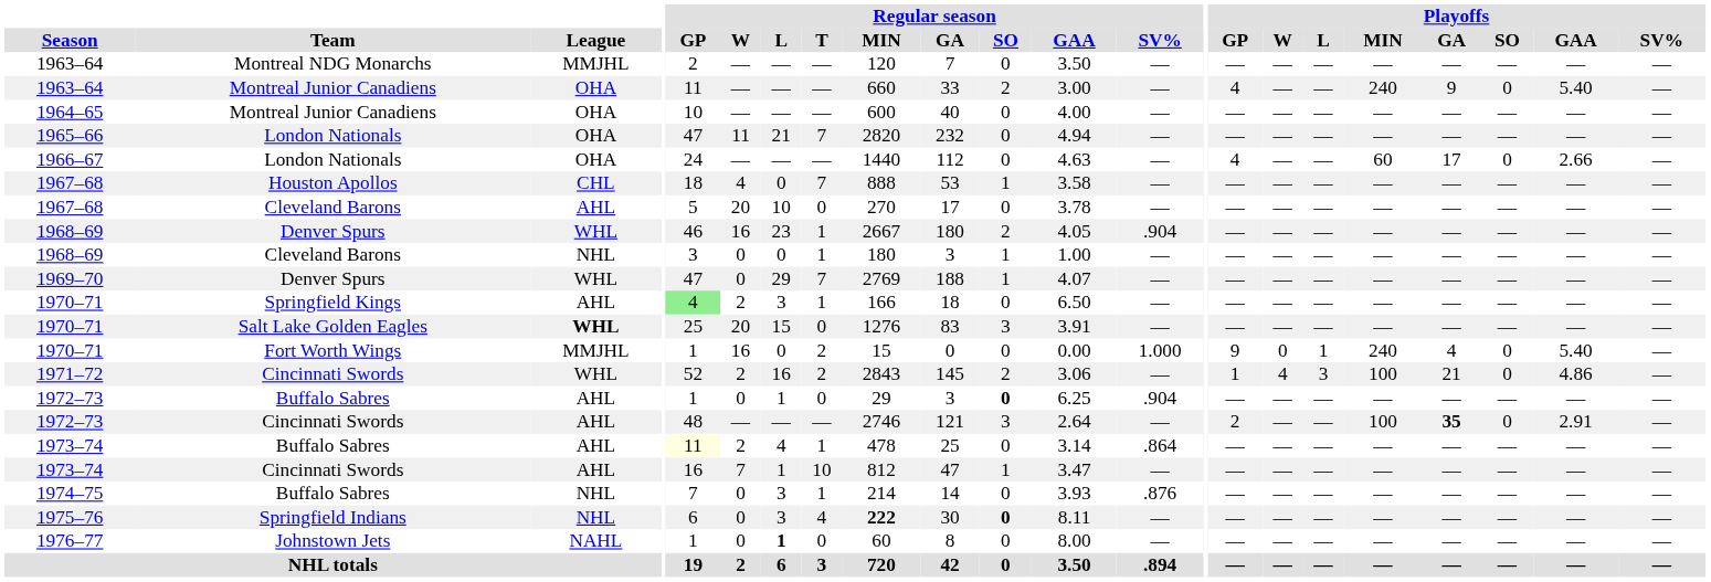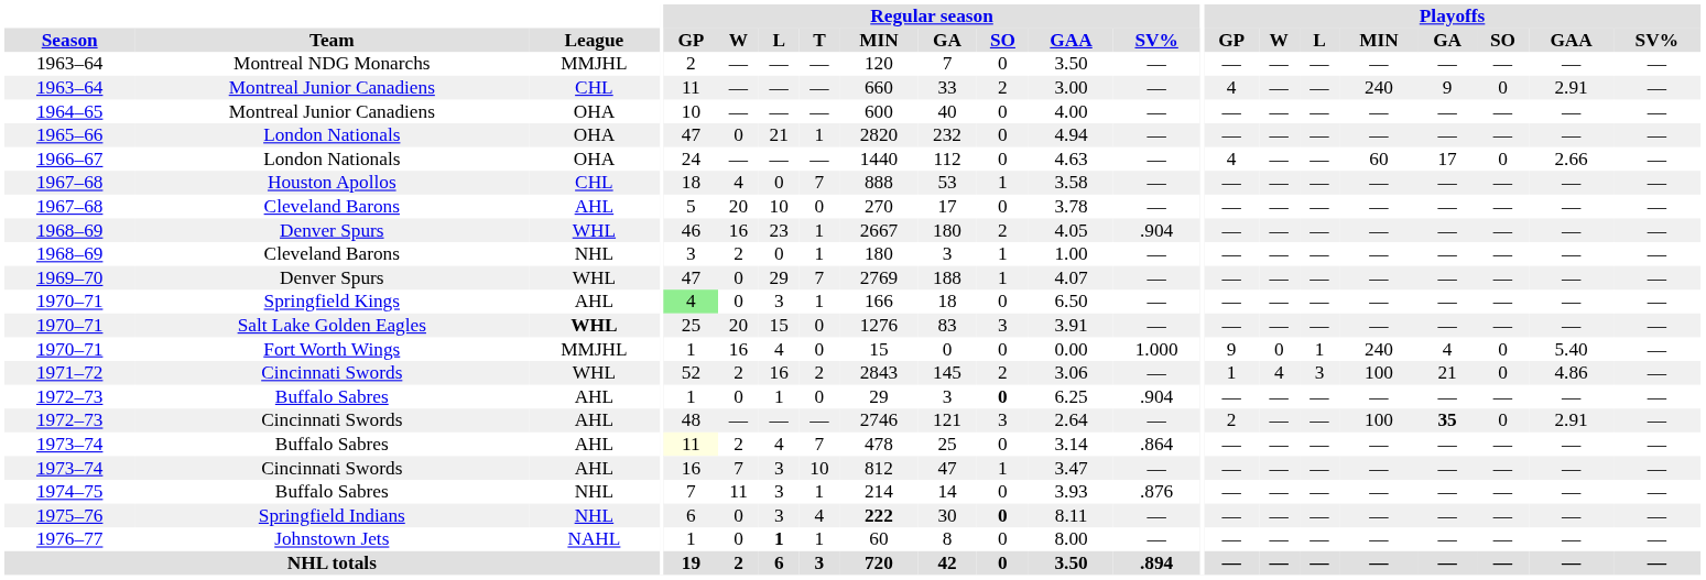 <table border="0" cellpadding="1" cellspacing="0" style="width:90%; text-align:center;">
 <tr bgcolor="#e0e0e0">
 <th colspan="3" bgcolor="#ffffff"></th>
 <th rowspan="99" bgcolor="#ffffff"></th>
 <th colspan="9" bgcolor="#e0e0e0"><a href='#'>Regular season</a></th>
 <th rowspan="99" bgcolor="#ffffff"></th>
 <th colspan="8" bgcolor="#e0e0e0"><a href='#'>Playoffs</a></th>
 </tr>
 <tr bgcolor="#e0e0e0">
 <th><a href='#'>Season</a></th>
 <th>Team</th>
 <th>League</th>
 <th>GP</th>
 <th>W</th>
 <th>L</th>
 <th>T</th>
 <th>MIN</th>
 <th>GA</th>
 <th><a href='#'>SO</a></th>
 <th><a href='#'>GAA</a></th>
 <th><a href='#'>SV%</a></th>
 <th>GP</th>
 <th>W</th>
 <th>L</th>
 <th>MIN</th>
 <th>GA</th>
 <th>SO</th>
 <th>GAA</th>
 <th>SV%</th>
 </tr>
 <tr>
 <td>1963–64</td>
 <td>Montreal NDG Monarchs</td>
 <td>MMJHL</td>
 <td>2</td>
 <td>—</td>
 <td>—</td>
 <td>—</td>
 <td>120</td>
 <td>7</td>
 <td>0</td>
 <td>3.50</td>
 <td>—</td>
 <td>—</td>
 <td>—</td>
 <td>—</td>
 <td>—</td>
 <td>—</td>
 <td>—</td>
 <td>—</td>
 <td>—</td>
 </tr>
 <tr bgcolor="#f0f0f0">
 <td><a href='#'>1963–64</a></td>
 <td><a href='#'>Montreal Junior Canadiens</a></td>
-<td><a href='#'>OHA</a></td>
+<td><a href='#'>CHL</a></td>
 <td>11</td>
 <td>—</td>
 <td>—</td>
 <td>—</td>
 <td>660</td>
 <td>33</td>
 <td>2</td>
 <td>3.00</td>
 <td>—</td>
 <td>4</td>
 <td>—</td>
 <td>—</td>
 <td>240</td>
 <td>9</td>
 <td>0</td>
-<td>5.40</td>
+<td>2.91</td>
 <td>—</td>
 </tr>
 <tr>
 <td><a href='#'>1964–65</a></td>
 <td>Montreal Junior Canadiens</td>
 <td>OHA</td>
 <td>10</td>
 <td>—</td>
 <td>—</td>
 <td>—</td>
 <td>600</td>
 <td>40</td>
 <td>0</td>
 <td>4.00</td>
 <td>—</td>
 <td>—</td>
 <td>—</td>
 <td>—</td>
 <td>—</td>
 <td>—</td>
 <td>—</td>
 <td>—</td>
 <td>—</td>
 </tr>
 <tr bgcolor="#f0f0f0">
 <td><a href='#'>1965–66</a></td>
 <td><a href='#'>London Nationals</a></td>
 <td>OHA</td>
 <td>47</td>
-<td>11</td>
+<td>0</td>
 <td>21</td>
-<td>7</td>
+<td>1</td>
 <td>2820</td>
 <td>232</td>
 <td>0</td>
 <td>4.94</td>
 <td>—</td>
 <td>—</td>
 <td>—</td>
 <td>—</td>
 <td>—</td>
 <td>—</td>
 <td>—</td>
 <td>—</td>
 <td>—</td>
 </tr>
 <tr>
 <td><a href='#'>1966–67</a></td>
 <td>London Nationals</td>
 <td>OHA</td>
 <td>24</td>
 <td>—</td>
 <td>—</td>
 <td>—</td>
 <td>1440</td>
 <td>112</td>
 <td>0</td>
 <td>4.63</td>
 <td>—</td>
 <td>4</td>
 <td>—</td>
 <td>—</td>
 <td>60</td>
 <td>17</td>
 <td>0</td>
 <td>2.66</td>
 <td>—</td>
 </tr>
 <tr bgcolor="#f0f0f0">
 <td><a href='#'>1967–68</a></td>
 <td><a href='#'>Houston Apollos</a></td>
 <td><a href='#'>CHL</a></td>
 <td>18</td>
 <td>4</td>
 <td>0</td>
 <td>7</td>
 <td>888</td>
 <td>53</td>
 <td>1</td>
 <td>3.58</td>
 <td>—</td>
 <td>—</td>
 <td>—</td>
 <td>—</td>
 <td>—</td>
 <td>—</td>
 <td>—</td>
 <td>—</td>
 <td>—</td>
 </tr>
 <tr>
 <td><a href='#'>1967–68</a></td>
 <td><a href='#'>Cleveland Barons</a></td>
 <td><a href='#'>AHL</a></td>
 <td>5</td>
 <td>20</td>
 <td>10</td>
 <td>0</td>
 <td>270</td>
 <td>17</td>
 <td>0</td>
 <td>3.78</td>
 <td>—</td>
 <td>—</td>
 <td>—</td>
 <td>—</td>
 <td>—</td>
 <td>—</td>
 <td>—</td>
 <td>—</td>
 <td>—</td>
 </tr>
 <tr bgcolor="#f0f0f0">
 <td><a href='#'>1968–69</a></td>
 <td><a href='#'>Denver Spurs</a></td>
 <td><a href='#'>WHL</a></td>
 <td>46</td>
 <td>16</td>
 <td>23</td>
 <td>1</td>
 <td>2667</td>
 <td>180</td>
 <td>2</td>
 <td>4.05</td>
 <td>.904</td>
 <td>—</td>
 <td>—</td>
 <td>—</td>
 <td>—</td>
 <td>—</td>
 <td>—</td>
 <td>—</td>
 <td>—</td>
 </tr>
 <tr>
 <td><a href='#'>1968–69</a></td>
 <td>Cleveland Barons</td>
 <td>NHL</td>
 <td>3</td>
-<td>0</td>
+<td>2</td>
 <td>0</td>
 <td>1</td>
 <td>180</td>
 <td>3</td>
 <td>1</td>
 <td>1.00</td>
 <td>—</td>
 <td>—</td>
 <td>—</td>
 <td>—</td>
 <td>—</td>
 <td>—</td>
 <td>—</td>
 <td>—</td>
 <td>—</td>
 </tr>
 <tr bgcolor="#f0f0f0">
 <td><a href='#'>1969–70</a></td>
 <td>Denver Spurs</td>
 <td>WHL</td>
 <td>47</td>
 <td>0</td>
 <td>29</td>
 <td>7</td>
 <td>2769</td>
 <td>188</td>
 <td>1</td>
 <td>4.07</td>
 <td>—</td>
 <td>—</td>
 <td>—</td>
 <td>—</td>
 <td>—</td>
 <td>—</td>
 <td>—</td>
 <td>—</td>
 <td>—</td>
 </tr>
 <tr>
 <td><a href='#'>1970–71</a></td>
 <td><a href='#'>Springfield Kings</a></td>
 <td>AHL</td>
 <td style="background: lightgreen;">4</td>
-<td>2</td>
+<td>0</td>
 <td>3</td>
 <td>1</td>
 <td>166</td>
 <td>18</td>
 <td>0</td>
 <td>6.50</td>
 <td>—</td>
 <td>—</td>
 <td>—</td>
 <td>—</td>
 <td>—</td>
 <td>—</td>
 <td>—</td>
 <td>—</td>
 <td>—</td>
 </tr>
 <tr bgcolor="#f0f0f0">
 <td><a href='#'>1970–71</a></td>
 <td><a href='#'>Salt Lake Golden Eagles</a></td>
 <td><strong>WHL</strong></td>
 <td>25</td>
 <td>20</td>
 <td>15</td>
 <td>0</td>
 <td>1276</td>
 <td>83</td>
 <td>3</td>
 <td>3.91</td>
 <td>—</td>
 <td>—</td>
 <td>—</td>
 <td>—</td>
 <td>—</td>
 <td>—</td>
 <td>—</td>
 <td>—</td>
 <td>—</td>
 </tr>
 <tr>
 <td><a href='#'>1970–71</a></td>
 <td><a href='#'>Fort Worth Wings</a></td>
 <td>MMJHL</td>
 <td>1</td>
 <td>16</td>
+<td>4</td>
 <td>0</td>
-<td>2</td>
 <td>15</td>
 <td>0</td>
 <td>0</td>
 <td>0.00</td>
 <td>1.000</td>
 <td>9</td>
 <td>0</td>
 <td>1</td>
 <td>240</td>
 <td>4</td>
 <td>0</td>
 <td>5.40</td>
 <td>—</td>
 </tr>
 <tr bgcolor="#f0f0f0">
 <td><a href='#'>1971–72</a></td>
 <td><a href='#'>Cincinnati Swords</a></td>
 <td>WHL</td>
 <td>52</td>
 <td>2</td>
 <td>16</td>
 <td>2</td>
 <td>2843</td>
 <td>145</td>
 <td>2</td>
 <td>3.06</td>
 <td>—</td>
 <td>1</td>
 <td>4</td>
 <td>3</td>
 <td>100</td>
 <td>21</td>
 <td>0</td>
 <td>4.86</td>
 <td>—</td>
 </tr>
 <tr>
 <td><a href='#'>1972–73</a></td>
 <td><a href='#'>Buffalo Sabres</a></td>
 <td>AHL</td>
 <td>1</td>
 <td>0</td>
 <td>1</td>
 <td>0</td>
 <td>29</td>
 <td>3</td>
 <td><strong>0</strong></td>
 <td>6.25</td>
 <td>.904</td>
 <td>—</td>
 <td>—</td>
 <td>—</td>
 <td>—</td>
 <td>—</td>
 <td>—</td>
 <td>—</td>
 <td>—</td>
 </tr>
 <tr bgcolor="#f0f0f0">
 <td><a href='#'>1972–73</a></td>
 <td>Cincinnati Swords</td>
 <td>AHL</td>
 <td>48</td>
 <td>—</td>
 <td>—</td>
 <td>—</td>
 <td>2746</td>
 <td>121</td>
 <td>3</td>
 <td>2.64</td>
 <td>—</td>
 <td>2</td>
 <td>—</td>
 <td>—</td>
 <td>100</td>
 <td><strong>35</strong></td>
 <td>0</td>
 <td>2.91</td>
 <td>—</td>
 </tr>
 <tr>
 <td><a href='#'>1973–74</a></td>
 <td>Buffalo Sabres</td>
 <td>AHL</td>
 <td style="background: lightyellow;">11</td>
 <td>2</td>
 <td>4</td>
-<td>1</td>
+<td>7</td>
 <td>478</td>
 <td>25</td>
 <td>0</td>
 <td>3.14</td>
 <td>.864</td>
 <td>—</td>
 <td>—</td>
 <td>—</td>
 <td>—</td>
 <td>—</td>
 <td>—</td>
 <td>—</td>
 <td>—</td>
 </tr>
 <tr bgcolor="#f0f0f0">
 <td><a href='#'>1973–74</a></td>
 <td>Cincinnati Swords</td>
 <td>AHL</td>
 <td>16</td>
 <td>7</td>
-<td>1</td>
+<td>3</td>
 <td>10</td>
 <td>812</td>
 <td>47</td>
 <td>1</td>
 <td>3.47</td>
 <td>—</td>
 <td>—</td>
 <td>—</td>
 <td>—</td>
 <td>—</td>
 <td>—</td>
 <td>—</td>
 <td>—</td>
 <td>—</td>
 </tr>
 <tr>
 <td><a href='#'>1974–75</a></td>
 <td>Buffalo Sabres</td>
 <td>NHL</td>
 <td>7</td>
-<td>0</td>
+<td>11</td>
 <td>3</td>
 <td>1</td>
 <td>214</td>
 <td>14</td>
 <td>0</td>
 <td>3.93</td>
 <td>.876</td>
 <td>—</td>
 <td>—</td>
 <td>—</td>
 <td>—</td>
 <td>—</td>
 <td>—</td>
 <td>—</td>
 <td>—</td>
 </tr>
 <tr bgcolor="#f0f0f0">
 <td><a href='#'>1975–76</a></td>
 <td><a href='#'>Springfield Indians</a></td>
 <td><a href='#'>NHL</a></td>
 <td>6</td>
 <td>0</td>
 <td>3</td>
 <td>4</td>
 <td><strong>222</strong></td>
 <td>30</td>
 <td><strong>0</strong></td>
 <td>8.11</td>
 <td>—</td>
 <td>—</td>
 <td>—</td>
 <td>—</td>
 <td>—</td>
 <td>—</td>
 <td>—</td>
 <td>—</td>
 <td>—</td>
 </tr>
 <tr>
 <td><a href='#'>1976–77</a></td>
 <td><a href='#'>Johnstown Jets</a></td>
 <td><a href='#'>NAHL</a></td>
 <td>1</td>
 <td>0</td>
 <td><strong>1</strong></td>
-<td>0</td>
+<td>1</td>
 <td>60</td>
 <td>8</td>
 <td>0</td>
 <td>8.00</td>
 <td>—</td>
 <td>—</td>
 <td>—</td>
 <td>—</td>
 <td>—</td>
 <td>—</td>
 <td>—</td>
 <td>—</td>
 <td>—</td>
 </tr>
 <tr bgcolor="#e0e0e0">
 <th colspan=3>NHL totals</th>
 <th>19</th>
 <th>2</th>
 <th>6</th>
 <th>3</th>
 <th>720</th>
 <th>42</th>
 <th>0</th>
 <th>3.50</th>
 <th>.894</th>
 <th>—</th>
 <th>—</th>
 <th>—</th>
 <th>—</th>
 <th>—</th>
 <th>—</th>
 <th>—</th>
 <th>—</th>
 </tr>
 </table>
